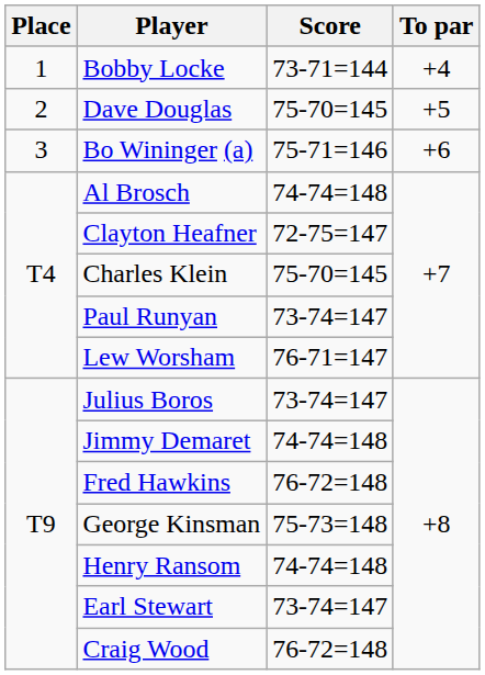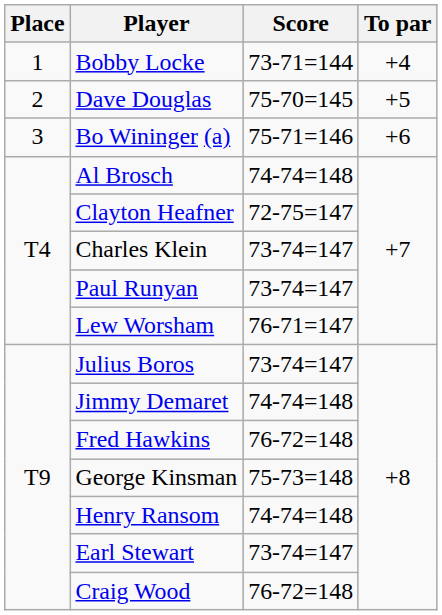 <table class=wikitable>
 <tr>
 <th>Place</th>
 <th>Player</th>
 <th>Score</th>
 <th>To par</th>
 </tr>
 <tr>
 <td align=center>1</td>
 <td> <a href='#'>Bobby Locke</a></td>
 <td>73-71=144</td>
 <td align=center>+4</td>
 </tr>
 <tr>
 <td align=center>2</td>
 <td> <a href='#'>Dave Douglas</a></td>
 <td>75-70=145</td>
 <td align=center>+5</td>
 </tr>
 <tr>
 <td align=center>3</td>
 <td> <a href='#'>Bo Wininger</a> <a href='#'>(a)</a></td>
 <td>75-71=146</td>
 <td align=center>+6</td>
 </tr>
 <tr>
 <td rowspan=5 align=center>T4</td>
 <td> <a href='#'>Al Brosch</a></td>
 <td>74-74=148</td>
 <td rowspan=5 align=center>+7</td>
 </tr>
 <tr>
 <td> <a href='#'>Clayton Heafner</a></td>
 <td>72-75=147</td>
 </tr>
 <tr>
 <td> Charles Klein</td>
-<td>75-70=145</td>
+<td>73-74=147</td>
 </tr>
 <tr>
 <td> <a href='#'>Paul Runyan</a></td>
 <td>73-74=147</td>
 </tr>
 <tr>
 <td> <a href='#'>Lew Worsham</a></td>
 <td>76-71=147</td>
 </tr>
 <tr>
 <td rowspan=7 align=center>T9</td>
 <td> <a href='#'>Julius Boros</a></td>
 <td>73-74=147</td>
 <td rowspan=7 align=center>+8</td>
 </tr>
 <tr>
 <td> <a href='#'>Jimmy Demaret</a></td>
 <td>74-74=148</td>
 </tr>
 <tr>
 <td> <a href='#'>Fred Hawkins</a></td>
 <td>76-72=148</td>
 </tr>
 <tr>
 <td> George Kinsman</td>
 <td>75-73=148</td>
 </tr>
 <tr>
 <td> <a href='#'>Henry Ransom</a></td>
 <td>74-74=148</td>
 </tr>
 <tr>
 <td> <a href='#'>Earl Stewart</a></td>
 <td>73-74=147</td>
 </tr>
 <tr>
 <td> <a href='#'>Craig Wood</a></td>
 <td>76-72=148</td>
 </tr>
 </table>
